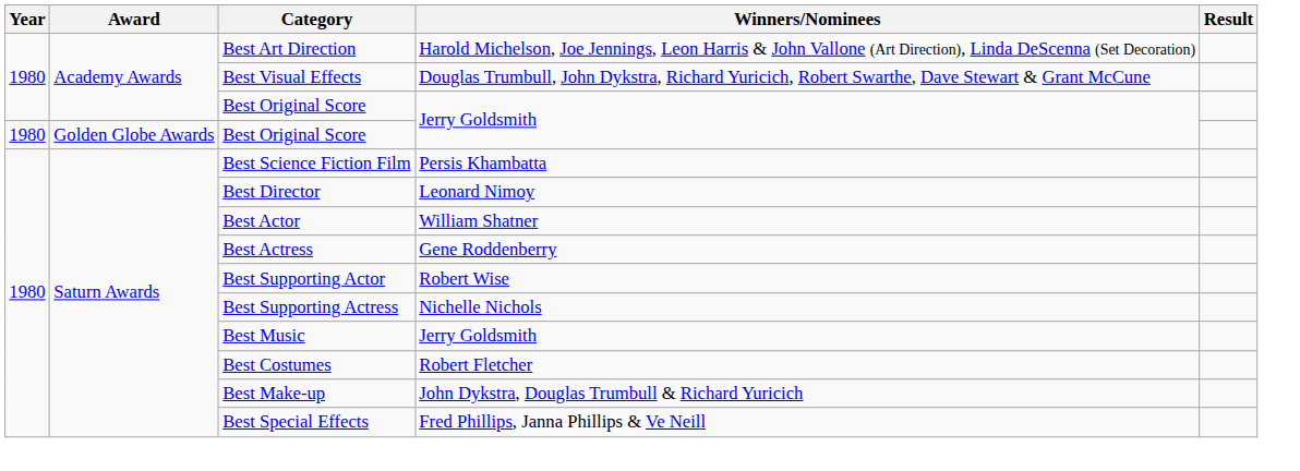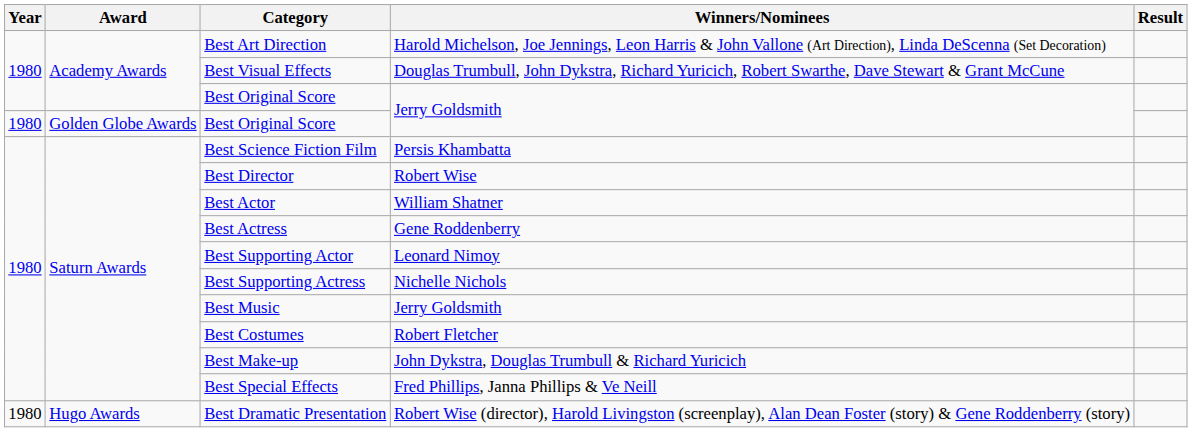 <table class="wikitable">
 <tr>
 <th>Year</th>
 <th>Award</th>
 <th>Category</th>
 <th>Winners/Nominees</th>
 <th>Result</th>
 </tr>
 <tr>
 <td rowspan="3"><a href='#'>1980</a></td>
 <td rowspan="3"><a href='#'>Academy Awards</a></td>
 <td><a href='#'>Best Art Direction</a></td>
 <td><a href='#'>Harold Michelson</a>, <a href='#'>Joe Jennings</a>, <a href='#'>Leon Harris</a> & <a href='#'>John Vallone</a> <small>(Art Direction)</small>, <a href='#'>Linda DeScenna</a> <small>(Set Decoration)</small></td>
 <td></td>
 </tr>
 <tr>
 <td><a href='#'>Best Visual Effects</a></td>
 <td><a href='#'>Douglas Trumbull</a>, <a href='#'>John Dykstra</a>, <a href='#'>Richard Yuricich</a>, <a href='#'>Robert Swarthe</a>, <a href='#'>Dave Stewart</a> & <a href='#'>Grant McCune</a></td>
 <td></td>
 </tr>
 <tr>
 <td><a href='#'>Best Original Score</a></td>
 <td rowspan="2"><a href='#'>Jerry Goldsmith</a></td>
 <td></td>
 </tr>
 <tr>
 <td><a href='#'>1980</a></td>
 <td><a href='#'>Golden Globe Awards</a></td>
 <td><a href='#'>Best Original Score</a></td>
 <td></td>
 </tr>
 <tr>
 <td rowspan="10"><a href='#'>1980</a></td>
 <td rowspan="10"><a href='#'>Saturn Awards</a></td>
 <td><a href='#'>Best Science Fiction Film</a></td>
 <td><a href='#'>Persis Khambatta</a></td>
 <td></td>
 </tr>
 <tr>
 <td><a href='#'>Best Director</a></td>
-<td><a href='#'>Leonard Nimoy</a></td>
+<td><a href='#'>Robert Wise</a></td>
 <td></td>
 </tr>
 <tr>
 <td><a href='#'>Best Actor</a></td>
 <td><a href='#'>William Shatner</a></td>
 <td></td>
 </tr>
 <tr>
 <td><a href='#'>Best Actress</a></td>
 <td><a href='#'>Gene Roddenberry</a></td>
 <td></td>
 </tr>
 <tr>
 <td><a href='#'>Best Supporting Actor</a></td>
-<td><a href='#'>Robert Wise</a></td>
+<td><a href='#'>Leonard Nimoy</a></td>
 <td></td>
 </tr>
 <tr>
 <td><a href='#'>Best Supporting Actress</a></td>
 <td><a href='#'>Nichelle Nichols</a></td>
 <td></td>
 </tr>
 <tr>
 <td><a href='#'>Best Music</a></td>
 <td><a href='#'>Jerry Goldsmith</a></td>
 <td></td>
 </tr>
 <tr>
 <td><a href='#'>Best Costumes</a></td>
 <td><a href='#'>Robert Fletcher</a></td>
 <td></td>
 </tr>
 <tr>
 <td><a href='#'>Best Make-up</a></td>
 <td><a href='#'>John Dykstra</a>, <a href='#'>Douglas Trumbull</a> & <a href='#'>Richard Yuricich</a></td>
 <td></td>
 </tr>
 <tr>
 <td><a href='#'>Best Special Effects</a></td>
 <td><a href='#'>Fred Phillips</a>, Janna Phillips & <a href='#'>Ve Neill</a></td>
 <td></td>
 </tr>
+<tr>
+<td>1980</td>
+<td><a href='#'>Hugo Awards</a></td>
+<td><a href='#'>Best Dramatic Presentation</a></td>
+<td><a href='#'>Robert Wise</a> (director), <a href='#'>Harold Livingston</a> (screenplay), <a href='#'>Alan Dean Foster</a> (story) & <a href='#'>Gene Roddenberry</a> (story)</td>
+<td></td>
+</tr>
 </table>
